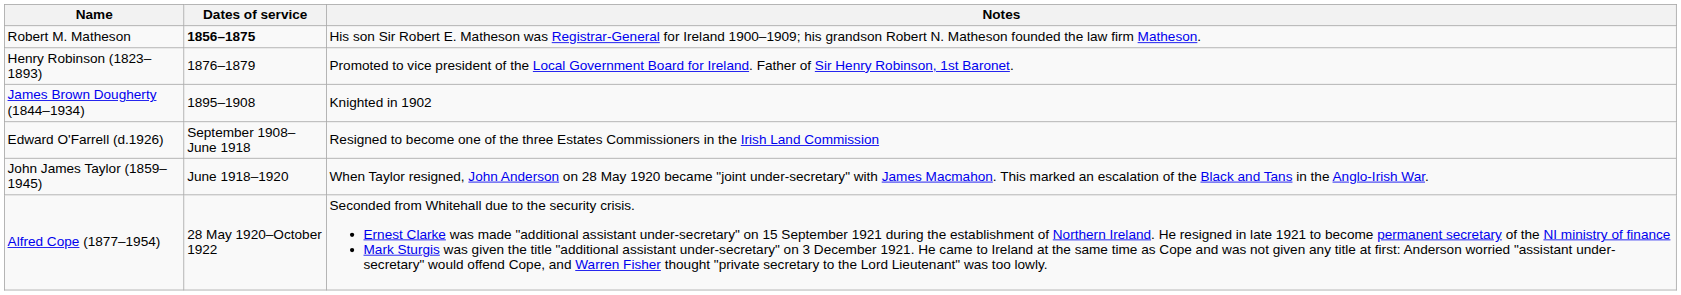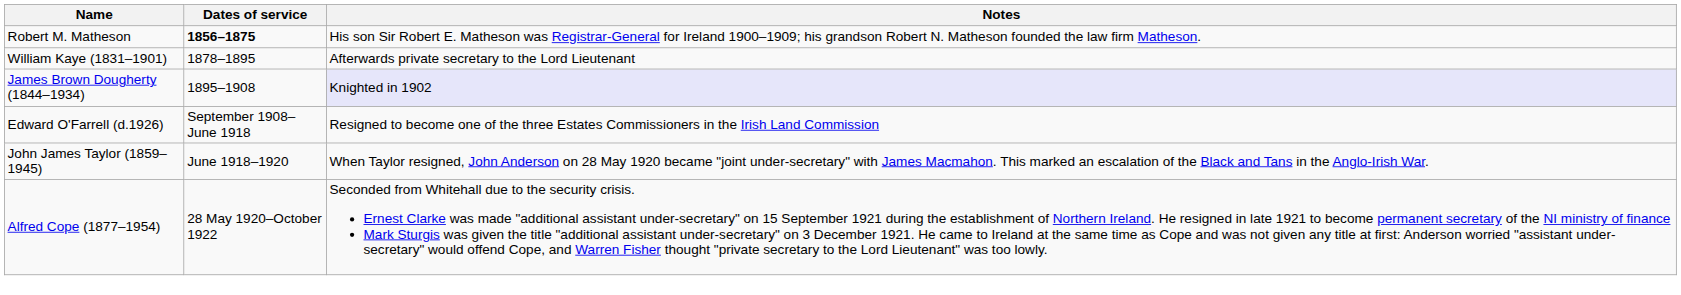 <table class="wikitable">
 <tr>
 <th>Name</th>
 <th>Dates of service</th>
 <th>Notes</th>
 </tr>
 <tr>
 <td>Robert M. Matheson</td>
 <td><strong>1856–1875</strong></td>
 <td>His son Sir Robert E. Matheson was <a href='#'>Registrar-General</a> for Ireland 1900–1909; his grandson Robert N. Matheson founded the law firm <a href='#'>Matheson</a>.</td>
 </tr>
 <tr>
-<td>Henry Robinson (1823–1893)</td>
-<td>1876–1879</td>
-<td>Promoted to vice president of the <a href='#'>Local Government Board for Ireland</a>. Father of <a href='#'>Sir Henry Robinson, 1st Baronet</a>.</td>
+<td>William Kaye (1831–1901)</td>
+<td>1878–1895</td>
+<td>Afterwards private secretary to the Lord Lieutenant</td>
 </tr>
 <tr>
 <td><a href='#'>James Brown Dougherty</a> (1844–1934)</td>
 <td>1895–1908</td>
-<td>Knighted in 1902</td>
+<td style="background: lavender;">Knighted in 1902</td>
 </tr>
 <tr>
 <td>Edward O'Farrell (d.1926)</td>
 <td>September 1908–June 1918</td>
 <td>Resigned to become one of the three Estates Commissioners in the <a href='#'>Irish Land Commission</a></td>
 </tr>
 <tr>
 <td>John James Taylor (1859–1945)</td>
 <td>June 1918–1920</td>
 <td>When Taylor resigned, <a href='#'>John Anderson</a> on 28 May 1920 became "joint under-secretary" with <a href='#'>James Macmahon</a>. This marked an escalation of the <a href='#'>Black and Tans</a> in the <a href='#'>Anglo-Irish War</a>.</td>
 </tr>
 <tr>
 <td><a href='#'>Alfred Cope</a> (1877–1954)</td>
 <td>28 May 1920–October 1922</td>
 <td>Seconded from Whitehall due to the security crisis.<br><ul><li><a href='#'>Ernest Clarke</a> was made "additional assistant under-secretary" on 15 September 1921 during the establishment of <a href='#'>Northern Ireland</a>. He resigned in late 1921 to become <a href='#'>permanent secretary</a> of the <a href='#'>NI ministry of finance</a></li><li><a href='#'>Mark Sturgis</a> was given the title "additional assistant under-secretary" on 3 December 1921. He came to Ireland at the same time as Cope and was not given any title at first: Anderson worried "assistant under-secretary" would offend Cope, and <a href='#'>Warren Fisher</a> thought "private secretary to the Lord Lieutenant" was too lowly.</li></ul></td>
 </tr>
 </table>
